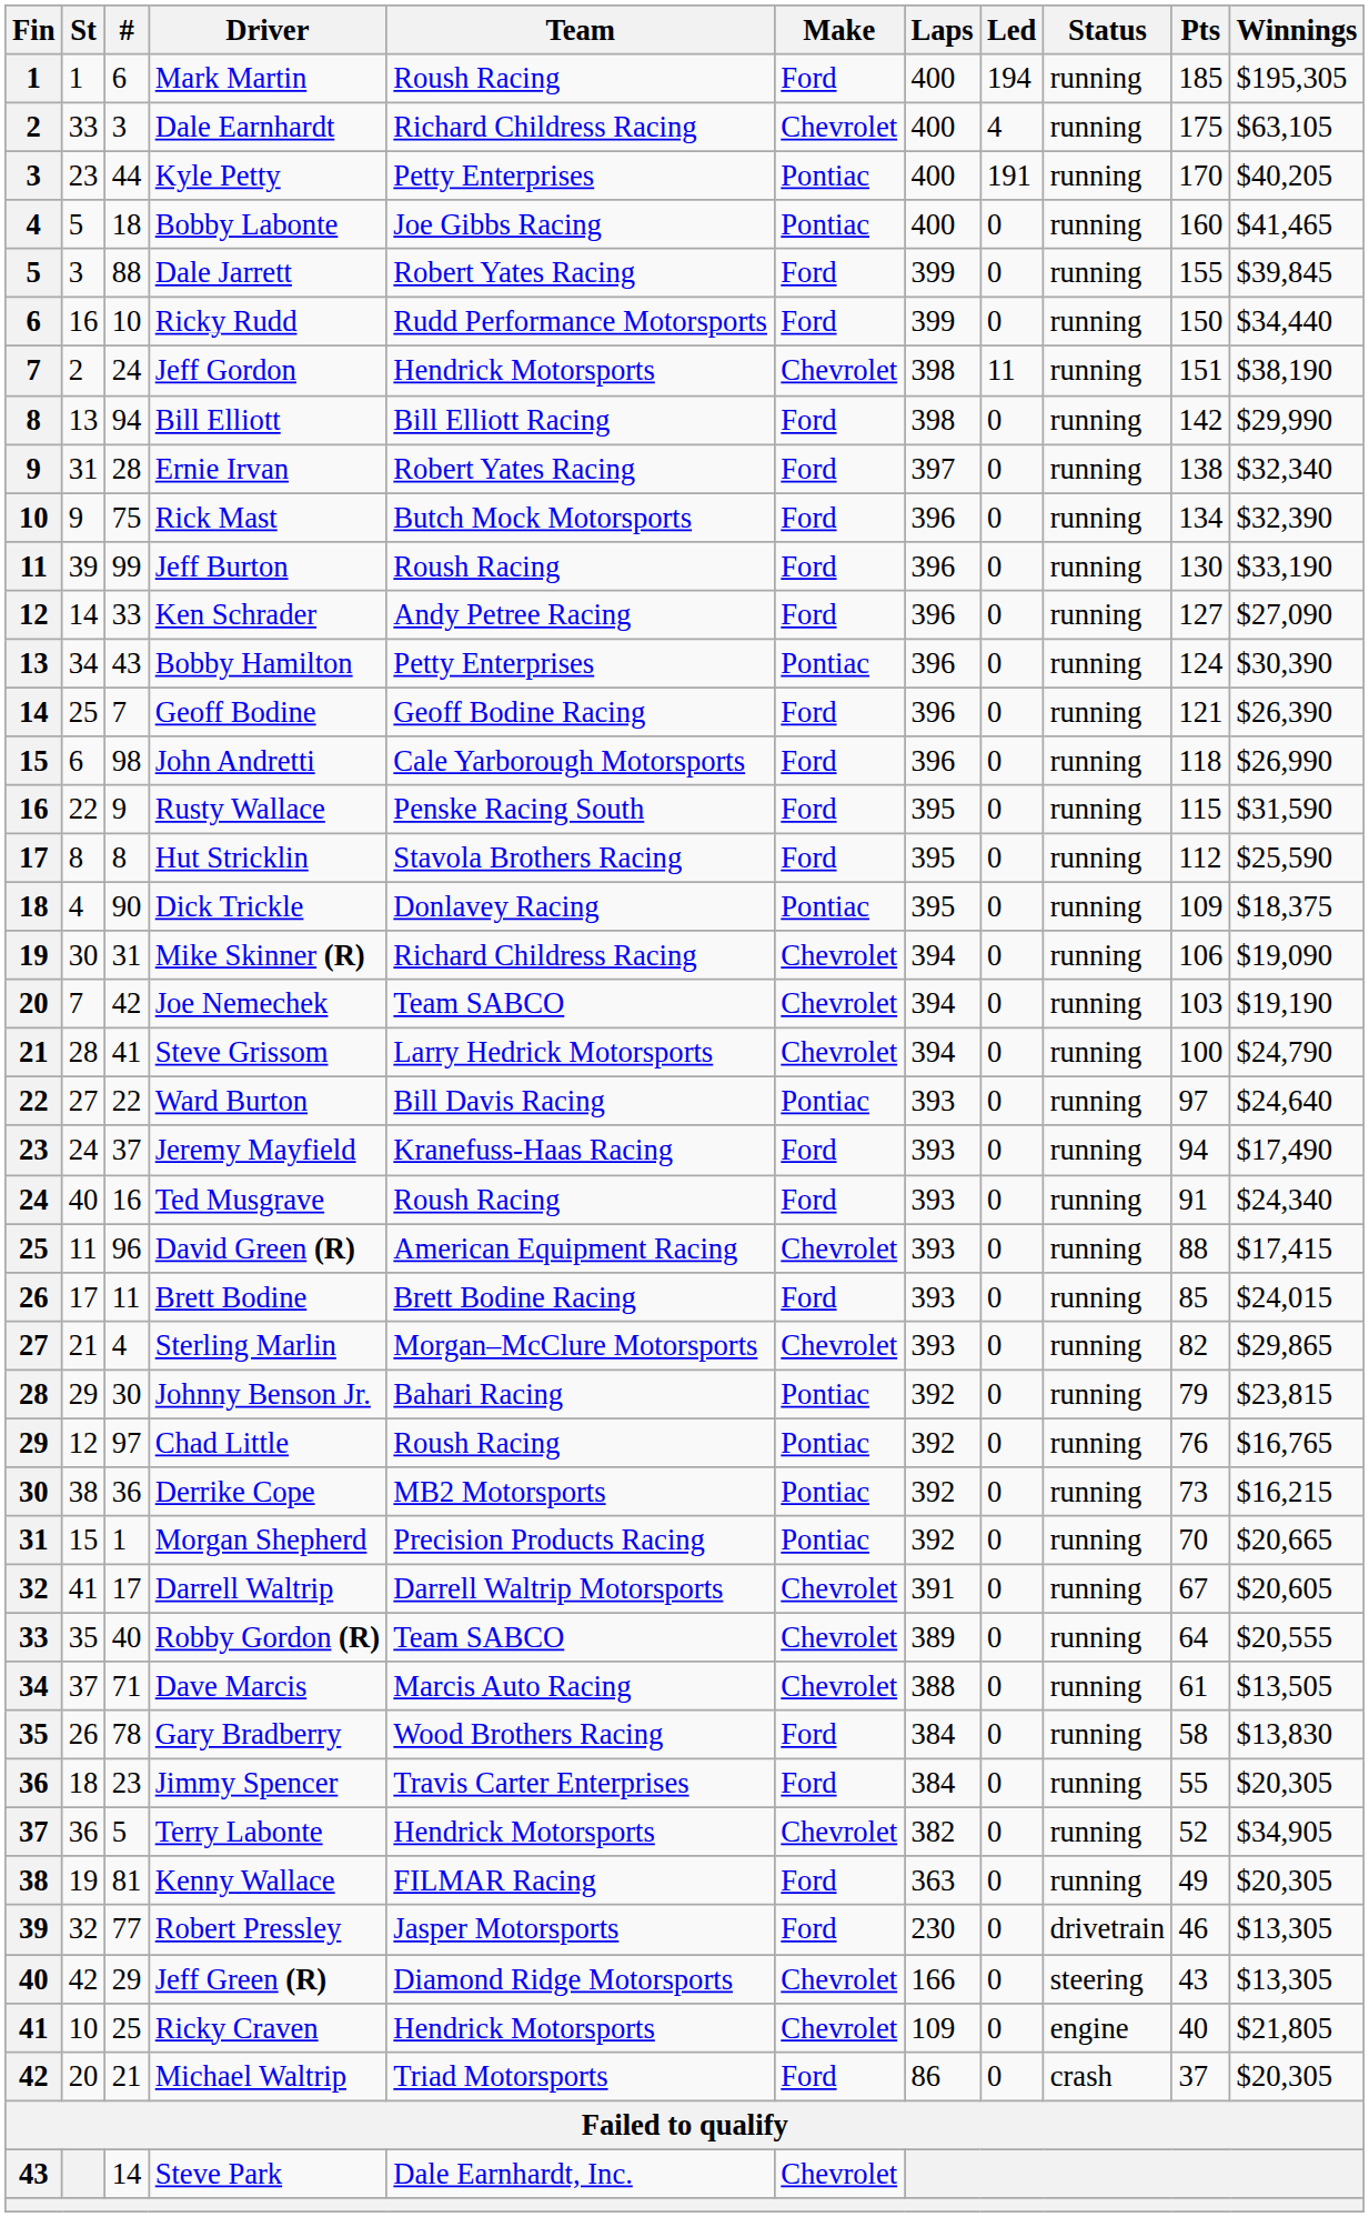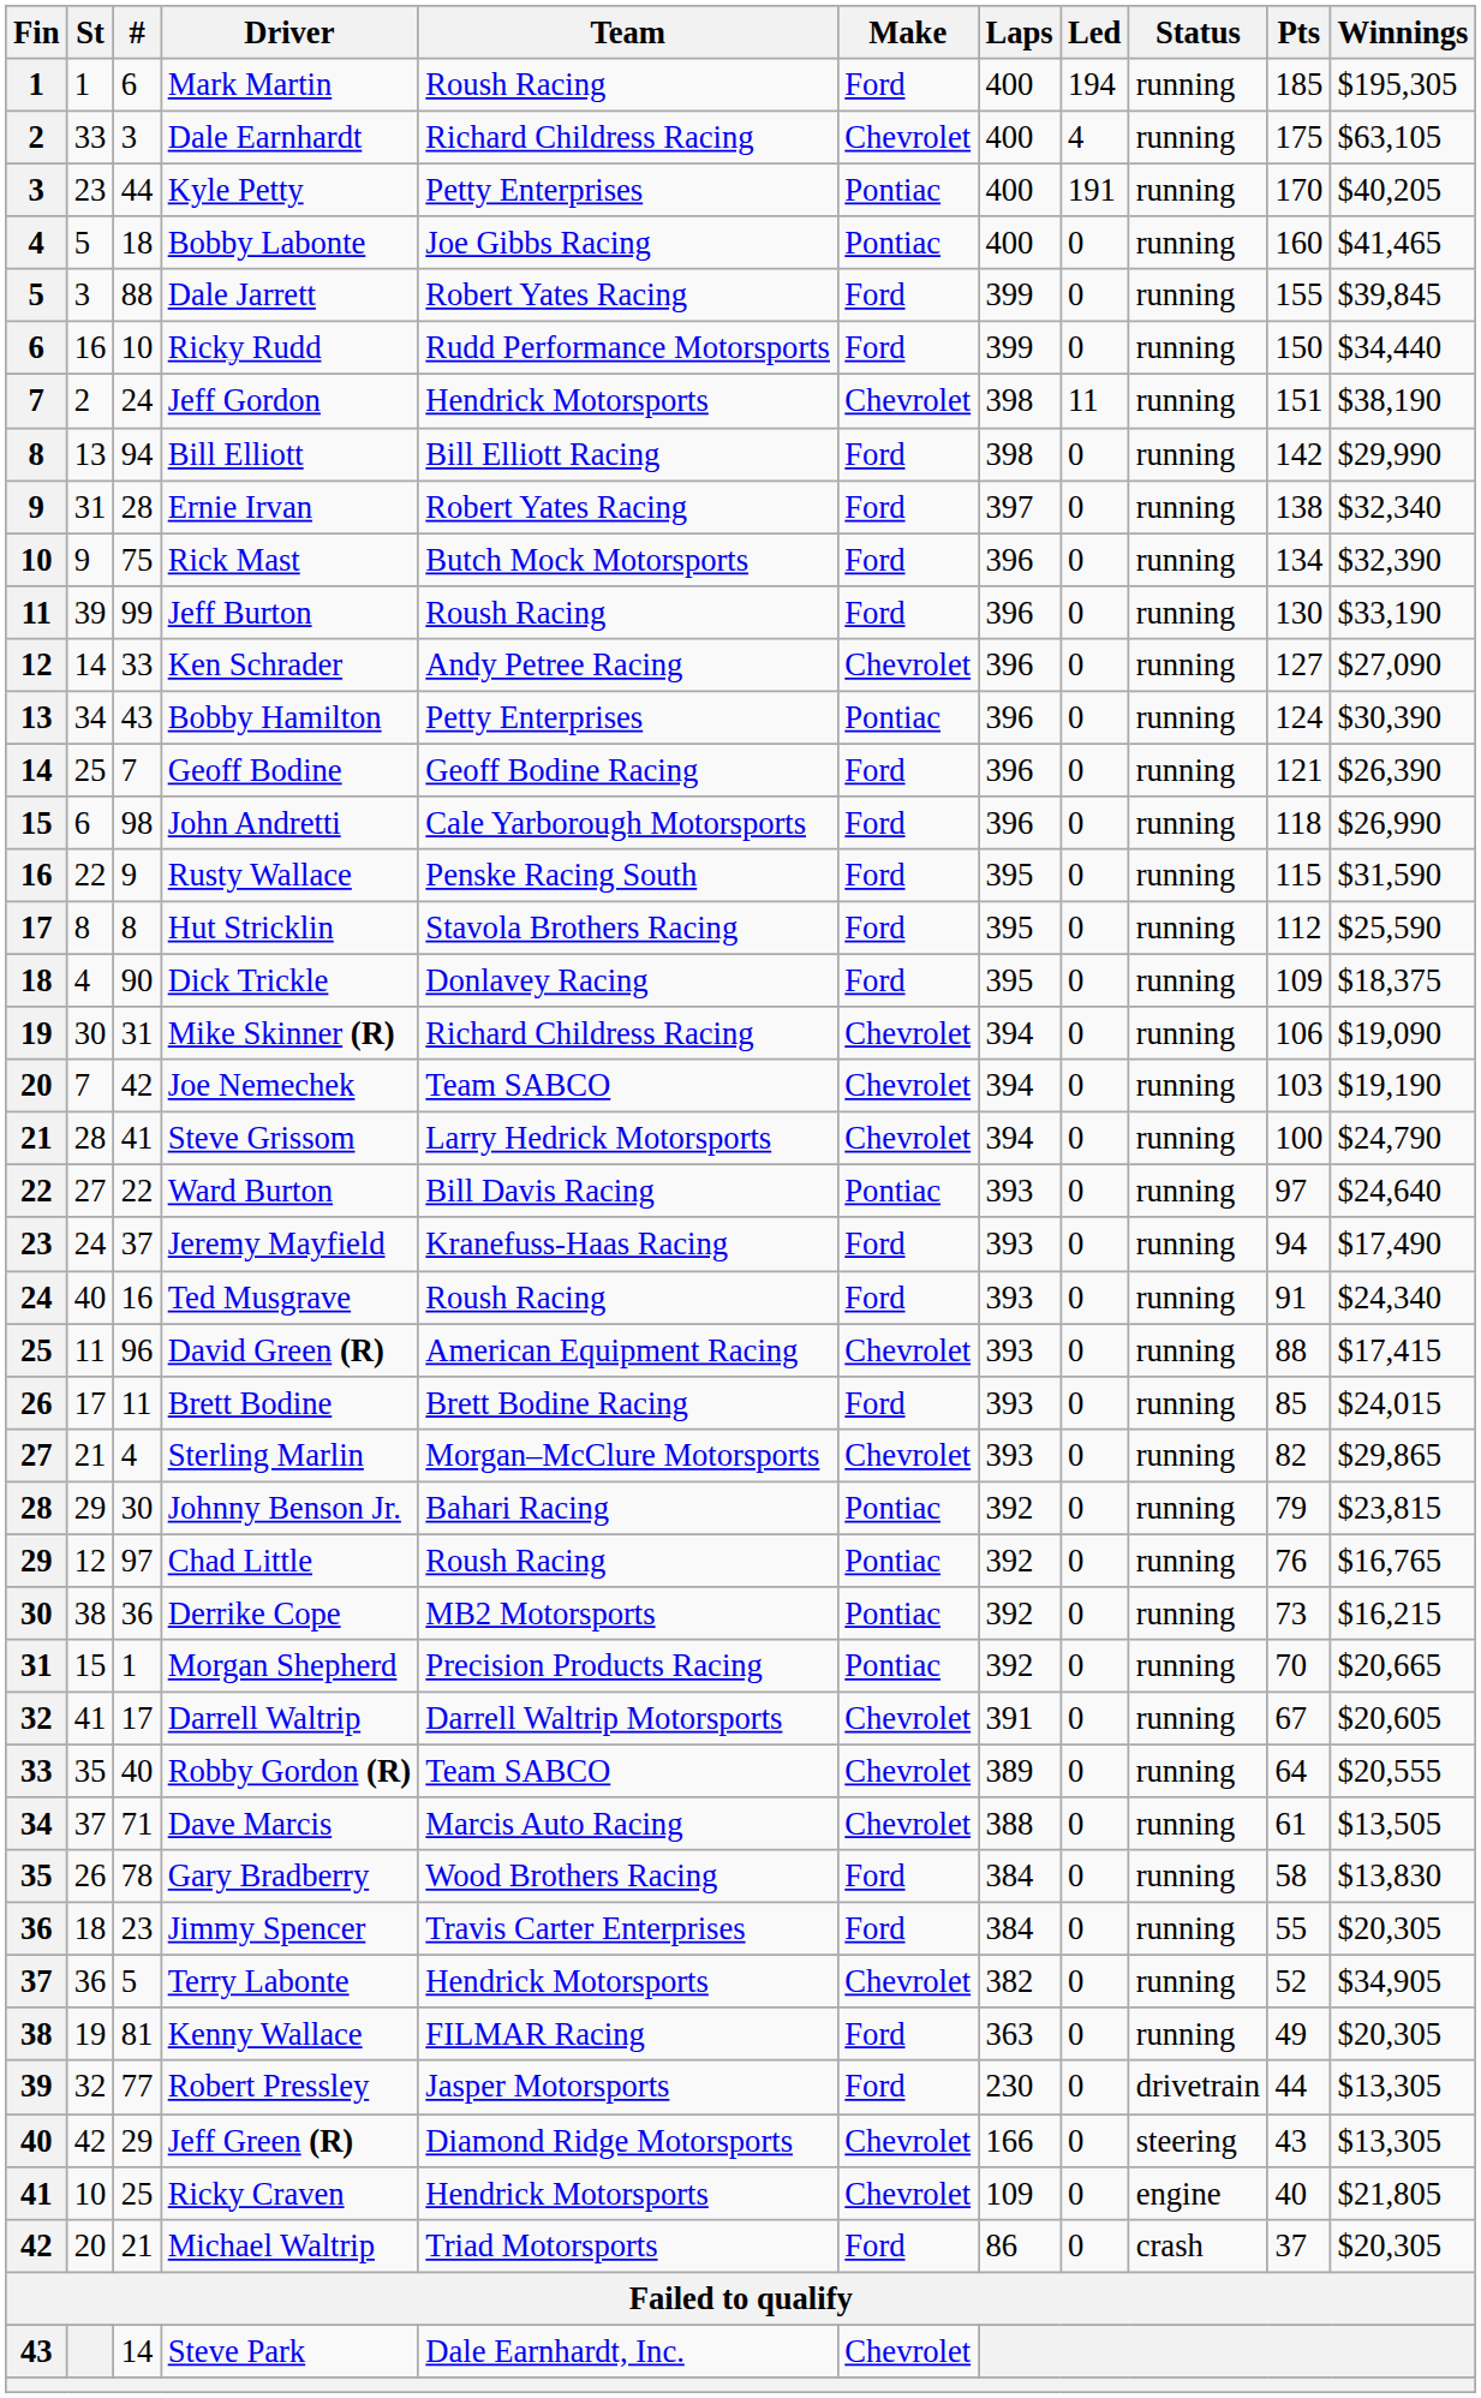 <table class="wikitable" style="font-size:95%">
 <tr>
 <th>Fin</th>
 <th>St</th>
 <th>#</th>
 <th>Driver</th>
 <th>Team</th>
 <th>Make</th>
 <th>Laps</th>
 <th>Led</th>
 <th>Status</th>
 <th>Pts</th>
 <th>Winnings</th>
 </tr>
 <tr>
 <th>1</th>
 <td>1</td>
 <td>6</td>
 <td><a href='#'>Mark Martin</a></td>
 <td><a href='#'>Roush Racing</a></td>
 <td><a href='#'>Ford</a></td>
 <td>400</td>
 <td>194</td>
 <td>running</td>
 <td>185</td>
 <td>$195,305</td>
 </tr>
 <tr>
 <th>2</th>
 <td>33</td>
 <td>3</td>
 <td><a href='#'>Dale Earnhardt</a></td>
 <td><a href='#'>Richard Childress Racing</a></td>
 <td><a href='#'>Chevrolet</a></td>
 <td>400</td>
 <td>4</td>
 <td>running</td>
 <td>175</td>
 <td>$63,105</td>
 </tr>
 <tr>
 <th>3</th>
 <td>23</td>
 <td>44</td>
 <td><a href='#'>Kyle Petty</a></td>
 <td><a href='#'>Petty Enterprises</a></td>
 <td><a href='#'>Pontiac</a></td>
 <td>400</td>
 <td>191</td>
 <td>running</td>
 <td>170</td>
 <td>$40,205</td>
 </tr>
 <tr>
 <th>4</th>
 <td>5</td>
 <td>18</td>
 <td><a href='#'>Bobby Labonte</a></td>
 <td><a href='#'>Joe Gibbs Racing</a></td>
 <td><a href='#'>Pontiac</a></td>
 <td>400</td>
 <td>0</td>
 <td>running</td>
 <td>160</td>
 <td>$41,465</td>
 </tr>
 <tr>
 <th>5</th>
 <td>3</td>
 <td>88</td>
 <td><a href='#'>Dale Jarrett</a></td>
 <td><a href='#'>Robert Yates Racing</a></td>
 <td><a href='#'>Ford</a></td>
 <td>399</td>
 <td>0</td>
 <td>running</td>
 <td>155</td>
 <td>$39,845</td>
 </tr>
 <tr>
 <th>6</th>
 <td>16</td>
 <td>10</td>
 <td><a href='#'>Ricky Rudd</a></td>
 <td><a href='#'>Rudd Performance Motorsports</a></td>
 <td><a href='#'>Ford</a></td>
 <td>399</td>
 <td>0</td>
 <td>running</td>
 <td>150</td>
 <td>$34,440</td>
 </tr>
 <tr>
 <th>7</th>
 <td>2</td>
 <td>24</td>
 <td><a href='#'>Jeff Gordon</a></td>
 <td><a href='#'>Hendrick Motorsports</a></td>
 <td><a href='#'>Chevrolet</a></td>
 <td>398</td>
 <td>11</td>
 <td>running</td>
 <td>151</td>
 <td>$38,190</td>
 </tr>
 <tr>
 <th>8</th>
 <td>13</td>
 <td>94</td>
 <td><a href='#'>Bill Elliott</a></td>
 <td><a href='#'>Bill Elliott Racing</a></td>
 <td><a href='#'>Ford</a></td>
 <td>398</td>
 <td>0</td>
 <td>running</td>
 <td>142</td>
 <td>$29,990</td>
 </tr>
 <tr>
 <th>9</th>
 <td>31</td>
 <td>28</td>
 <td><a href='#'>Ernie Irvan</a></td>
 <td><a href='#'>Robert Yates Racing</a></td>
 <td><a href='#'>Ford</a></td>
 <td>397</td>
 <td>0</td>
 <td>running</td>
 <td>138</td>
 <td>$32,340</td>
 </tr>
 <tr>
 <th>10</th>
 <td>9</td>
 <td>75</td>
 <td><a href='#'>Rick Mast</a></td>
 <td><a href='#'>Butch Mock Motorsports</a></td>
 <td><a href='#'>Ford</a></td>
 <td>396</td>
 <td>0</td>
 <td>running</td>
 <td>134</td>
 <td>$32,390</td>
 </tr>
 <tr>
 <th>11</th>
 <td>39</td>
 <td>99</td>
 <td><a href='#'>Jeff Burton</a></td>
 <td><a href='#'>Roush Racing</a></td>
 <td><a href='#'>Ford</a></td>
 <td>396</td>
 <td>0</td>
 <td>running</td>
 <td>130</td>
 <td>$33,190</td>
 </tr>
 <tr>
 <th>12</th>
 <td>14</td>
 <td>33</td>
 <td><a href='#'>Ken Schrader</a></td>
 <td><a href='#'>Andy Petree Racing</a></td>
-<td><a href='#'>Ford</a></td>
+<td><a href='#'>Chevrolet</a></td>
 <td>396</td>
 <td>0</td>
 <td>running</td>
 <td>127</td>
 <td>$27,090</td>
 </tr>
 <tr>
 <th>13</th>
 <td>34</td>
 <td>43</td>
 <td><a href='#'>Bobby Hamilton</a></td>
 <td><a href='#'>Petty Enterprises</a></td>
 <td><a href='#'>Pontiac</a></td>
 <td>396</td>
 <td>0</td>
 <td>running</td>
 <td>124</td>
 <td>$30,390</td>
 </tr>
 <tr>
 <th>14</th>
 <td>25</td>
 <td>7</td>
 <td><a href='#'>Geoff Bodine</a></td>
 <td><a href='#'>Geoff Bodine Racing</a></td>
 <td><a href='#'>Ford</a></td>
 <td>396</td>
 <td>0</td>
 <td>running</td>
 <td>121</td>
 <td>$26,390</td>
 </tr>
 <tr>
 <th>15</th>
 <td>6</td>
 <td>98</td>
 <td><a href='#'>John Andretti</a></td>
 <td><a href='#'>Cale Yarborough Motorsports</a></td>
 <td><a href='#'>Ford</a></td>
 <td>396</td>
 <td>0</td>
 <td>running</td>
 <td>118</td>
 <td>$26,990</td>
 </tr>
 <tr>
 <th>16</th>
 <td>22</td>
 <td>9</td>
 <td><a href='#'>Rusty Wallace</a></td>
 <td><a href='#'>Penske Racing South</a></td>
 <td><a href='#'>Ford</a></td>
 <td>395</td>
 <td>0</td>
 <td>running</td>
 <td>115</td>
 <td>$31,590</td>
 </tr>
 <tr>
 <th>17</th>
 <td>8</td>
 <td>8</td>
 <td><a href='#'>Hut Stricklin</a></td>
 <td><a href='#'>Stavola Brothers Racing</a></td>
 <td><a href='#'>Ford</a></td>
 <td>395</td>
 <td>0</td>
 <td>running</td>
 <td>112</td>
 <td>$25,590</td>
 </tr>
 <tr>
 <th>18</th>
 <td>4</td>
 <td>90</td>
 <td><a href='#'>Dick Trickle</a></td>
 <td><a href='#'>Donlavey Racing</a></td>
-<td><a href='#'>Pontiac</a></td>
+<td><a href='#'>Ford</a></td>
 <td>395</td>
 <td>0</td>
 <td>running</td>
 <td>109</td>
 <td>$18,375</td>
 </tr>
 <tr>
 <th>19</th>
 <td>30</td>
 <td>31</td>
 <td><a href='#'>Mike Skinner</a> <strong>(R)</strong></td>
 <td><a href='#'>Richard Childress Racing</a></td>
 <td><a href='#'>Chevrolet</a></td>
 <td>394</td>
 <td>0</td>
 <td>running</td>
 <td>106</td>
 <td>$19,090</td>
 </tr>
 <tr>
 <th>20</th>
 <td>7</td>
 <td>42</td>
 <td><a href='#'>Joe Nemechek</a></td>
 <td><a href='#'>Team SABCO</a></td>
 <td><a href='#'>Chevrolet</a></td>
 <td>394</td>
 <td>0</td>
 <td>running</td>
 <td>103</td>
 <td>$19,190</td>
 </tr>
 <tr>
 <th>21</th>
 <td>28</td>
 <td>41</td>
 <td><a href='#'>Steve Grissom</a></td>
 <td><a href='#'>Larry Hedrick Motorsports</a></td>
 <td><a href='#'>Chevrolet</a></td>
 <td>394</td>
 <td>0</td>
 <td>running</td>
 <td>100</td>
 <td>$24,790</td>
 </tr>
 <tr>
 <th>22</th>
 <td>27</td>
 <td>22</td>
 <td><a href='#'>Ward Burton</a></td>
 <td><a href='#'>Bill Davis Racing</a></td>
 <td><a href='#'>Pontiac</a></td>
 <td>393</td>
 <td>0</td>
 <td>running</td>
 <td>97</td>
 <td>$24,640</td>
 </tr>
 <tr>
 <th>23</th>
 <td>24</td>
 <td>37</td>
 <td><a href='#'>Jeremy Mayfield</a></td>
 <td><a href='#'>Kranefuss-Haas Racing</a></td>
 <td><a href='#'>Ford</a></td>
 <td>393</td>
 <td>0</td>
 <td>running</td>
 <td>94</td>
 <td>$17,490</td>
 </tr>
 <tr>
 <th>24</th>
 <td>40</td>
 <td>16</td>
 <td><a href='#'>Ted Musgrave</a></td>
 <td><a href='#'>Roush Racing</a></td>
 <td><a href='#'>Ford</a></td>
 <td>393</td>
 <td>0</td>
 <td>running</td>
 <td>91</td>
 <td>$24,340</td>
 </tr>
 <tr>
 <th>25</th>
 <td>11</td>
 <td>96</td>
 <td><a href='#'>David Green</a> <strong>(R)</strong></td>
 <td><a href='#'>American Equipment Racing</a></td>
 <td><a href='#'>Chevrolet</a></td>
 <td>393</td>
 <td>0</td>
 <td>running</td>
 <td>88</td>
 <td>$17,415</td>
 </tr>
 <tr>
 <th>26</th>
 <td>17</td>
 <td>11</td>
 <td><a href='#'>Brett Bodine</a></td>
 <td><a href='#'>Brett Bodine Racing</a></td>
 <td><a href='#'>Ford</a></td>
 <td>393</td>
 <td>0</td>
 <td>running</td>
 <td>85</td>
 <td>$24,015</td>
 </tr>
 <tr>
 <th>27</th>
 <td>21</td>
 <td>4</td>
 <td><a href='#'>Sterling Marlin</a></td>
 <td><a href='#'>Morgan–McClure Motorsports</a></td>
 <td><a href='#'>Chevrolet</a></td>
 <td>393</td>
 <td>0</td>
 <td>running</td>
 <td>82</td>
 <td>$29,865</td>
 </tr>
 <tr>
 <th>28</th>
 <td>29</td>
 <td>30</td>
 <td><a href='#'>Johnny Benson Jr.</a></td>
 <td><a href='#'>Bahari Racing</a></td>
 <td><a href='#'>Pontiac</a></td>
 <td>392</td>
 <td>0</td>
 <td>running</td>
 <td>79</td>
 <td>$23,815</td>
 </tr>
 <tr>
 <th>29</th>
 <td>12</td>
 <td>97</td>
 <td><a href='#'>Chad Little</a></td>
 <td><a href='#'>Roush Racing</a></td>
 <td><a href='#'>Pontiac</a></td>
 <td>392</td>
 <td>0</td>
 <td>running</td>
 <td>76</td>
 <td>$16,765</td>
 </tr>
 <tr>
 <th>30</th>
 <td>38</td>
 <td>36</td>
 <td><a href='#'>Derrike Cope</a></td>
 <td><a href='#'>MB2 Motorsports</a></td>
 <td><a href='#'>Pontiac</a></td>
 <td>392</td>
 <td>0</td>
 <td>running</td>
 <td>73</td>
 <td>$16,215</td>
 </tr>
 <tr>
 <th>31</th>
 <td>15</td>
 <td>1</td>
 <td><a href='#'>Morgan Shepherd</a></td>
 <td><a href='#'>Precision Products Racing</a></td>
 <td><a href='#'>Pontiac</a></td>
 <td>392</td>
 <td>0</td>
 <td>running</td>
 <td>70</td>
 <td>$20,665</td>
 </tr>
 <tr>
 <th>32</th>
 <td>41</td>
 <td>17</td>
 <td><a href='#'>Darrell Waltrip</a></td>
 <td><a href='#'>Darrell Waltrip Motorsports</a></td>
 <td><a href='#'>Chevrolet</a></td>
 <td>391</td>
 <td>0</td>
 <td>running</td>
 <td>67</td>
 <td>$20,605</td>
 </tr>
 <tr>
 <th>33</th>
 <td>35</td>
 <td>40</td>
 <td><a href='#'>Robby Gordon</a> <strong>(R)</strong></td>
 <td><a href='#'>Team SABCO</a></td>
 <td><a href='#'>Chevrolet</a></td>
 <td>389</td>
 <td>0</td>
 <td>running</td>
 <td>64</td>
 <td>$20,555</td>
 </tr>
 <tr>
 <th>34</th>
 <td>37</td>
 <td>71</td>
 <td><a href='#'>Dave Marcis</a></td>
 <td><a href='#'>Marcis Auto Racing</a></td>
 <td><a href='#'>Chevrolet</a></td>
 <td>388</td>
 <td>0</td>
 <td>running</td>
 <td>61</td>
 <td>$13,505</td>
 </tr>
 <tr>
 <th>35</th>
 <td>26</td>
 <td>78</td>
 <td><a href='#'>Gary Bradberry</a></td>
 <td><a href='#'>Wood Brothers Racing</a></td>
 <td><a href='#'>Ford</a></td>
 <td>384</td>
 <td>0</td>
 <td>running</td>
 <td>58</td>
 <td>$13,830</td>
 </tr>
 <tr>
 <th>36</th>
 <td>18</td>
 <td>23</td>
 <td><a href='#'>Jimmy Spencer</a></td>
 <td><a href='#'>Travis Carter Enterprises</a></td>
 <td><a href='#'>Ford</a></td>
 <td>384</td>
 <td>0</td>
 <td>running</td>
 <td>55</td>
 <td>$20,305</td>
 </tr>
 <tr>
 <th>37</th>
 <td>36</td>
 <td>5</td>
 <td><a href='#'>Terry Labonte</a></td>
 <td><a href='#'>Hendrick Motorsports</a></td>
 <td><a href='#'>Chevrolet</a></td>
 <td>382</td>
 <td>0</td>
 <td>running</td>
 <td>52</td>
 <td>$34,905</td>
 </tr>
 <tr>
 <th>38</th>
 <td>19</td>
 <td>81</td>
 <td><a href='#'>Kenny Wallace</a></td>
 <td><a href='#'>FILMAR Racing</a></td>
 <td><a href='#'>Ford</a></td>
 <td>363</td>
 <td>0</td>
 <td>running</td>
 <td>49</td>
 <td>$20,305</td>
 </tr>
 <tr>
 <th>39</th>
 <td>32</td>
 <td>77</td>
 <td><a href='#'>Robert Pressley</a></td>
 <td><a href='#'>Jasper Motorsports</a></td>
 <td><a href='#'>Ford</a></td>
 <td>230</td>
 <td>0</td>
 <td>drivetrain</td>
-<td>46</td>
+<td>44</td>
 <td>$13,305</td>
 </tr>
 <tr>
 <th>40</th>
 <td>42</td>
 <td>29</td>
 <td><a href='#'>Jeff Green</a> <strong>(R)</strong></td>
 <td><a href='#'>Diamond Ridge Motorsports</a></td>
 <td><a href='#'>Chevrolet</a></td>
 <td>166</td>
 <td>0</td>
 <td>steering</td>
 <td>43</td>
 <td>$13,305</td>
 </tr>
 <tr>
 <th>41</th>
 <td>10</td>
 <td>25</td>
 <td><a href='#'>Ricky Craven</a></td>
 <td><a href='#'>Hendrick Motorsports</a></td>
 <td><a href='#'>Chevrolet</a></td>
 <td>109</td>
 <td>0</td>
 <td>engine</td>
 <td>40</td>
 <td>$21,805</td>
 </tr>
 <tr>
 <th>42</th>
 <td>20</td>
 <td>21</td>
 <td><a href='#'>Michael Waltrip</a></td>
 <td><a href='#'>Triad Motorsports</a></td>
 <td><a href='#'>Ford</a></td>
 <td>86</td>
 <td>0</td>
 <td>crash</td>
 <td>37</td>
 <td>$20,305</td>
 </tr>
 <tr>
 <th colspan="11">Failed to qualify</th>
 </tr>
 <tr>
 <th>43</th>
 <th></th>
 <td>14</td>
 <td><a href='#'>Steve Park</a></td>
 <td><a href='#'>Dale Earnhardt, Inc.</a></td>
 <td><a href='#'>Chevrolet</a></td>
 <th colspan="5"></th>
 </tr>
 <tr>
 <th colspan="11"></th>
 </tr>
 </table>
